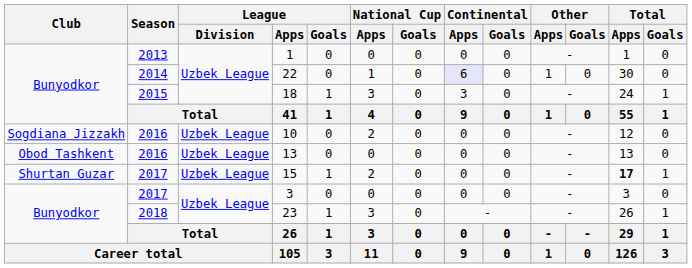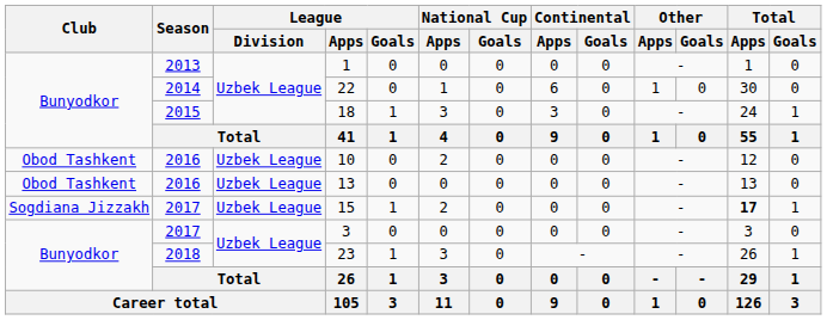 <table class="wikitable" style="text-align: center;">
 <tr>
 <th rowspan="2">Club</th>
 <th rowspan="2">Season</th>
 <th colspan="3">League</th>
 <th colspan="2">National Cup</th>
 <th colspan="2">Continental</th>
 <th colspan="2">Other</th>
 <th colspan="2">Total</th>
 </tr>
 <tr>
 <th>Division</th>
 <th>Apps</th>
 <th>Goals</th>
 <th>Apps</th>
 <th>Goals</th>
 <th>Apps</th>
 <th>Goals</th>
 <th>Apps</th>
 <th>Goals</th>
 <th>Apps</th>
 <th>Goals</th>
 </tr>
 <tr>
 <td rowspan="4" valign="center"><a href='#'>Bunyodkor</a></td>
 <td><a href='#'>2013</a></td>
 <td rowspan="3" valign="center"><a href='#'>Uzbek League</a></td>
 <td>1</td>
 <td>0</td>
 <td>0</td>
 <td>0</td>
 <td>0</td>
 <td>0</td>
 <td colspan="2">-</td>
 <td>1</td>
 <td>0</td>
 </tr>
 <tr>
 <td><a href='#'>2014</a></td>
 <td>22</td>
 <td>0</td>
 <td>1</td>
 <td>0</td>
-<td style="background: lavender;">6</td>
+<td>6</td>
 <td>0</td>
 <td>1</td>
 <td>0</td>
 <td>30</td>
 <td>0</td>
 </tr>
 <tr>
 <td><a href='#'>2015</a></td>
 <td>18</td>
 <td>1</td>
 <td>3</td>
 <td>0</td>
 <td>3</td>
 <td>0</td>
 <td colspan="2">-</td>
 <td>24</td>
 <td>1</td>
 </tr>
 <tr>
 <th colspan="2">Total</th>
 <th>41</th>
 <th>1</th>
 <th>4</th>
 <th>0</th>
 <th>9</th>
 <th>0</th>
 <th>1</th>
 <th>0</th>
 <th>55</th>
 <th>1</th>
 </tr>
 <tr>
-<td><a href='#'>Sogdiana Jizzakh</a></td>
+<td><a href='#'>Obod Tashkent</a></td>
 <td><a href='#'>2016</a></td>
 <td><a href='#'>Uzbek League</a></td>
 <td>10</td>
 <td>0</td>
 <td>2</td>
 <td>0</td>
 <td>0</td>
 <td>0</td>
 <td colspan="2">-</td>
 <td>12</td>
 <td>0</td>
 </tr>
 <tr>
 <td><a href='#'>Obod Tashkent</a></td>
 <td><a href='#'>2016</a></td>
 <td><a href='#'>Uzbek League</a></td>
 <td>13</td>
 <td>0</td>
 <td>0</td>
 <td>0</td>
 <td>0</td>
 <td>0</td>
 <td colspan="2">-</td>
 <td>13</td>
 <td>0</td>
 </tr>
 <tr>
-<td><a href='#'>Shurtan Guzar</a></td>
+<td><a href='#'>Sogdiana Jizzakh</a></td>
 <td><a href='#'>2017</a></td>
 <td><a href='#'>Uzbek League</a></td>
 <td>15</td>
 <td>1</td>
 <td>2</td>
 <td>0</td>
 <td>0</td>
 <td>0</td>
 <td colspan="2">-</td>
 <td><strong>17</strong></td>
 <td>1</td>
 </tr>
 <tr>
 <td rowspan="3" valign="center"><a href='#'>Bunyodkor</a></td>
 <td><a href='#'>2017</a></td>
 <td rowspan="2" valign="center"><a href='#'>Uzbek League</a></td>
 <td>3</td>
 <td>0</td>
 <td>0</td>
 <td>0</td>
 <td>0</td>
 <td>0</td>
 <td colspan="2">-</td>
 <td>3</td>
 <td>0</td>
 </tr>
 <tr>
 <td><a href='#'>2018</a></td>
 <td>23</td>
 <td>1</td>
 <td>3</td>
 <td>0</td>
 <td colspan="2">-</td>
 <td colspan="2">-</td>
 <td>26</td>
 <td>1</td>
 </tr>
 <tr>
 <th colspan="2">Total</th>
 <th>26</th>
 <th>1</th>
 <th>3</th>
 <th>0</th>
 <th>0</th>
 <th>0</th>
 <th>-</th>
 <th>-</th>
 <th>29</th>
 <th>1</th>
 </tr>
 <tr>
 <th colspan="3">Career total</th>
 <th>105</th>
 <th>3</th>
 <th>11</th>
 <th>0</th>
 <th>9</th>
 <th>0</th>
 <th>1</th>
 <th>0</th>
 <th>126</th>
 <th>3</th>
 </tr>
 </table>
